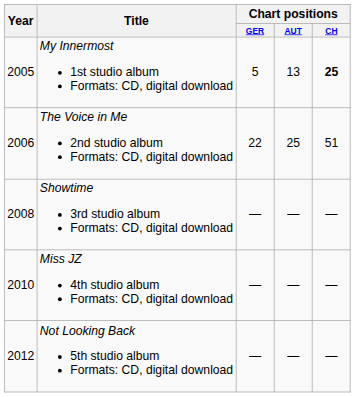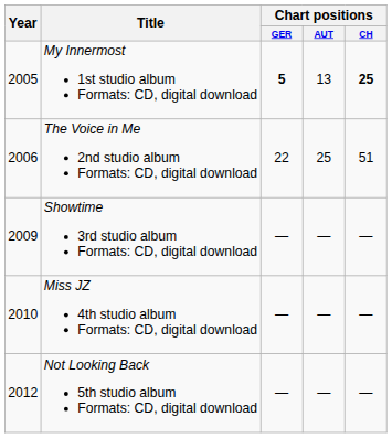 <table class="wikitable">
 <tr>
 <th rowspan="2">Year</th>
 <th rowspan="2">Title</th>
 <th colspan="3">Chart positions</th>
 </tr>
 <tr>
 <th style="width:4em;font-size:70%"><a href='#'>GER</a></th>
 <th style="width:4em;font-size:70%"><a href='#'>AUT</a></th>
 <th style="width:4em;font-size:70%"><a href='#'>CH</a></th>
 </tr>
 <tr>
 <td>2005</td>
 <td><em>My Innermost</em><br><ul><li>1st studio album</li><li>Formats: CD, digital download</li></ul></td>
-<td align="center">5</td>
+<td align="center"><strong>5</strong></td>
 <td align="center">13</td>
 <td align="center"><strong>25</strong></td>
 </tr>
 <tr>
 <td>2006</td>
 <td><em>The Voice in Me</em><br><ul><li>2nd studio album</li><li>Formats: CD, digital download</li></ul></td>
 <td align="center">22</td>
 <td align="center">25</td>
 <td align="center">51</td>
 </tr>
 <tr>
-<td>2008</td>
+<td>2009</td>
 <td><em>Showtime</em><br><ul><li>3rd studio album</li><li>Formats: CD, digital download</li></ul></td>
 <td align="center">—</td>
 <td align="center">—</td>
 <td align="center">—</td>
 </tr>
 <tr>
 <td>2010</td>
 <td><em>Miss JZ</em><br><ul><li>4th studio album</li><li>Formats: CD, digital download</li></ul></td>
 <td align="center">—</td>
 <td align="center">—</td>
 <td align="center">—</td>
 </tr>
 <tr>
 <td>2012</td>
 <td><em>Not Looking Back</em><br><ul><li>5th studio album</li><li>Formats: CD, digital download</li></ul></td>
 <td align="center">—</td>
 <td align="center">—</td>
 <td align="center">—</td>
 </tr>
 </table>
